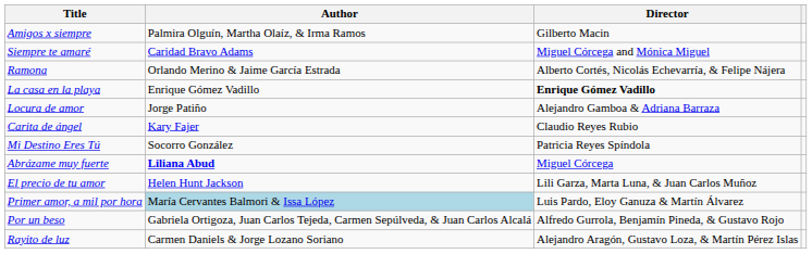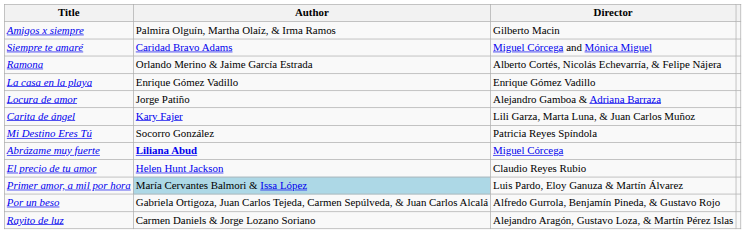 <table class="wikitable sortable">
 <tr>
 <th>Title</th>
 <th>Author</th>
 <th>Director</th>
 <th></th>
 </tr>
 <tr>
 <td><em><a href='#'>Amigos x siempre</a></em></td>
 <td>Palmira Olguín, Martha Olaíz, & Irma Ramos</td>
 <td>Gilberto Macin</td>
 <td></td>
 </tr>
 <tr>
 <td><em><a href='#'>Siempre te amaré</a></em></td>
 <td><a href='#'>Caridad Bravo Adams</a></td>
 <td><a href='#'>Miguel Córcega</a> and <a href='#'>Mónica Miguel</a></td>
 <td></td>
 </tr>
 <tr>
 <td><em><a href='#'>Ramona</a></em></td>
 <td>Orlando Merino & Jaime García Estrada</td>
 <td>Alberto Cortés, Nicolás Echevarría, & Felipe Nájera</td>
 <td></td>
 </tr>
 <tr>
 <td><em><a href='#'>La casa en la playa</a></em></td>
 <td>Enrique Gómez Vadillo</td>
-<td><strong>Enrique Gómez Vadillo</strong></td>
+<td>Enrique Gómez Vadillo</td>
 <td></td>
 </tr>
 <tr>
 <td><em><a href='#'>Locura de amor</a></em></td>
 <td>Jorge Patiño</td>
 <td>Alejandro Gamboa & <a href='#'>Adriana Barraza</a></td>
 <td></td>
 </tr>
 <tr>
 <td><em><a href='#'>Carita de ángel</a></em></td>
 <td><a href='#'>Kary Fajer</a></td>
-<td>Claudio Reyes Rubio</td>
+<td>Lili Garza, Marta Luna, & Juan Carlos Muñoz</td>
 <td></td>
 </tr>
 <tr>
 <td><em><a href='#'>Mi Destino Eres Tú</a></em></td>
 <td>Socorro González</td>
 <td>Patricia Reyes Spíndola</td>
 <td></td>
 </tr>
 <tr>
 <td><em><a href='#'>Abrázame muy fuerte</a></em></td>
 <td><strong><a href='#'>Liliana Abud</a></strong></td>
 <td><a href='#'>Miguel Córcega</a></td>
 <td></td>
 </tr>
 <tr>
 <td><em><a href='#'>El precio de tu amor</a></em></td>
 <td><a href='#'>Helen Hunt Jackson</a></td>
-<td>Lili Garza, Marta Luna, & Juan Carlos Muñoz</td>
+<td>Claudio Reyes Rubio</td>
 <td></td>
 </tr>
 <tr>
 <td><em><a href='#'>Primer amor, a mil por hora</a></em></td>
 <td style="background: lightblue;">María Cervantes Balmori & <a href='#'>Issa López</a></td>
 <td>Luis Pardo, Eloy Ganuza & Martín Álvarez</td>
 <td></td>
 </tr>
 <tr>
 <td><em><a href='#'>Por un beso</a></em></td>
 <td>Gabriela Ortigoza, Juan Carlos Tejeda, Carmen Sepúlveda, & Juan Carlos Alcalá</td>
 <td>Alfredo Gurrola, Benjamín Pineda, & Gustavo Rojo</td>
 <td></td>
 </tr>
 <tr>
 <td><em><a href='#'>Rayito de luz</a></em></td>
 <td>Carmen Daniels & Jorge Lozano Soriano</td>
 <td>Alejandro Aragón, Gustavo Loza, & Martín Pérez Islas</td>
 <td></td>
 </tr>
 </table>
